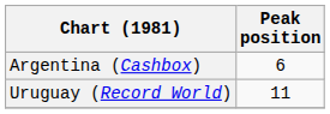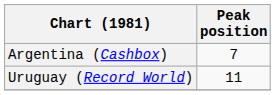 <table class="wikitable sortable">
 <tr>
 <th>Chart (1981)</th>
 <th>Peak<br>position</th>
 </tr>
 <tr>
 <td scope="row" style="background-color: #f2f2f2;">Argentina (<em><a href='#'>Cashbox</a></em>)</td>
-<td align="center">6</td>
+<td align="center">7</td>
 </tr>
 <tr>
 <td scope="row" style="background-color: #f2f2f2;">Uruguay (<em><a href='#'>Record World</a></em>)</td>
 <td align="center">11</td>
 </tr>
 <tr>
 </tr>
 </table>
